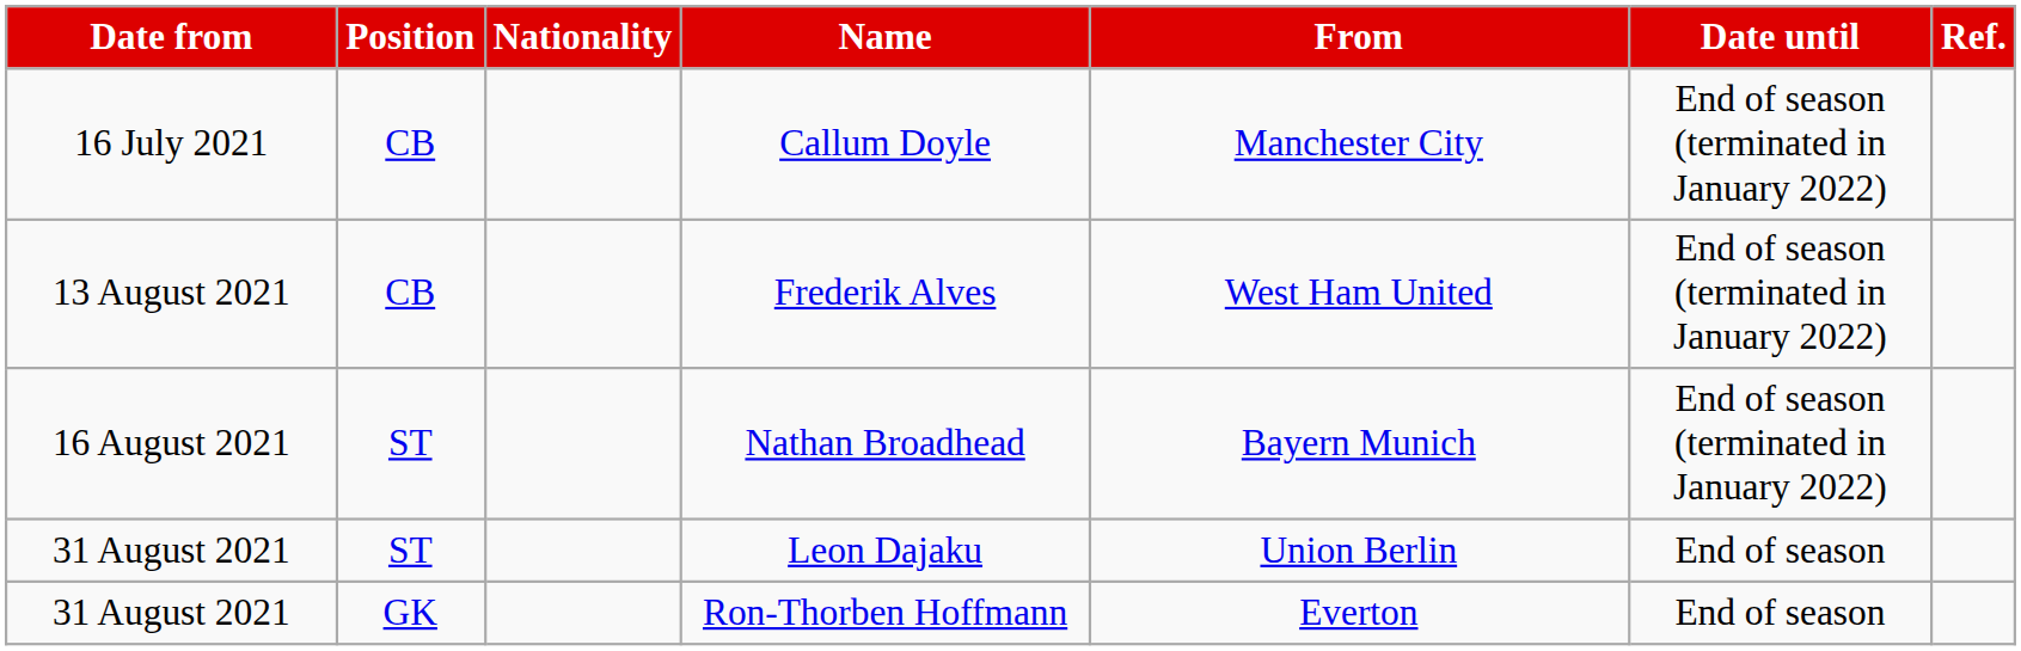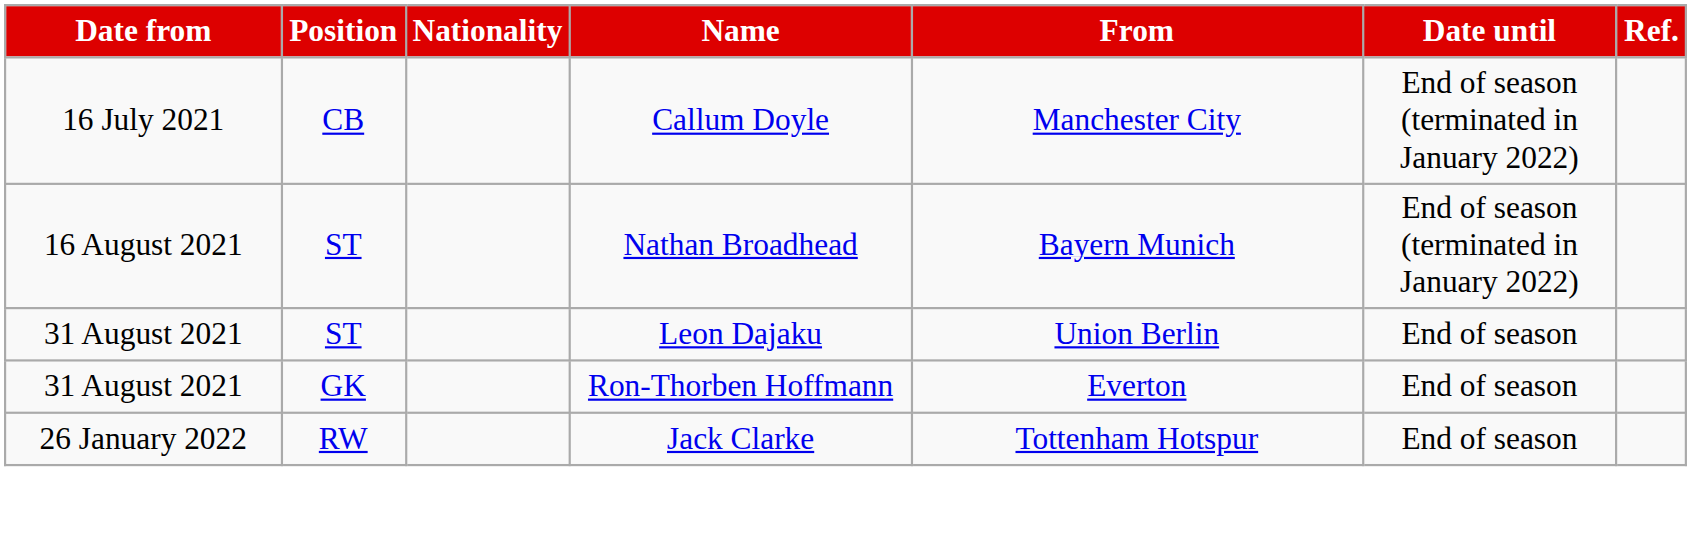 <table class="wikitable"  style="text-align:center; font-size:90%; ">
 <tr>
 <th style="color:#fff; background:#d00; width:120px;">Date from</th>
 <th style="color:#fff; background:#d00; width:50px;">Position</th>
 <th style="color:#fff; background:#d00; width:50px;">Nationality</th>
 <th style="color:#fff; background:#d00; width:150px;">Name</th>
 <th style="color:#fff; background:#d00; width:200px;">From</th>
 <th style="color:#fff; background:#d00; width:110px;">Date until</th>
 <th style="color:#fff; background:#d00; width:25px;">Ref.</th>
 </tr>
 <tr>
 <td>16 July 2021</td>
 <td><a href='#'>CB</a></td>
 <td></td>
 <td><a href='#'>Callum Doyle</a></td>
 <td> <a href='#'>Manchester City</a></td>
-<td>End of season (terminated in January 2022)</td>
-<td></td>
-</tr>
-<tr>
-<td>13 August 2021</td>
-<td><a href='#'>CB</a></td>
-<td></td>
-<td><a href='#'>Frederik Alves</a></td>
-<td> <a href='#'>West Ham United</a></td>
 <td>End of season (terminated in January 2022)</td>
 <td></td>
 </tr>
 <tr>
 <td>16 August 2021</td>
 <td><a href='#'>ST</a></td>
 <td></td>
 <td><a href='#'>Nathan Broadhead</a></td>
 <td> <a href='#'>Bayern Munich</a></td>
 <td>End of season (terminated in January 2022)</td>
 <td></td>
 </tr>
 <tr>
 <td>31 August 2021</td>
 <td><a href='#'>ST</a></td>
 <td></td>
 <td><a href='#'>Leon Dajaku</a></td>
 <td> <a href='#'>Union Berlin</a></td>
 <td>End of season</td>
 <td></td>
 </tr>
 <tr>
 <td>31 August 2021</td>
 <td><a href='#'>GK</a></td>
 <td></td>
 <td><a href='#'>Ron-Thorben Hoffmann</a></td>
 <td> <a href='#'>Everton</a></td>
 <td>End of season</td>
 <td></td>
 </tr>
+<tr>
+<td>26 January 2022</td>
+<td><a href='#'>RW</a></td>
+<td></td>
+<td><a href='#'>Jack Clarke</a></td>
+<td> <a href='#'>Tottenham Hotspur</a></td>
+<td>End of season</td>
+<td></td>
+</tr>
 </table>
